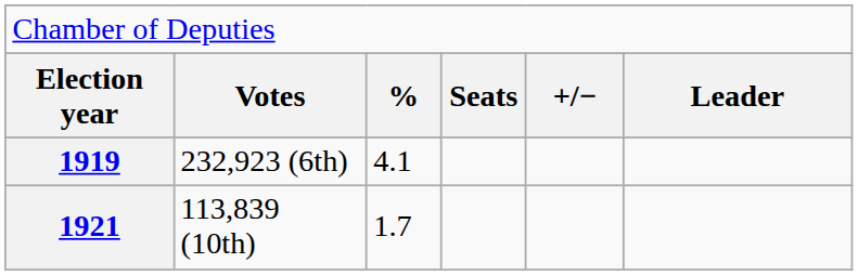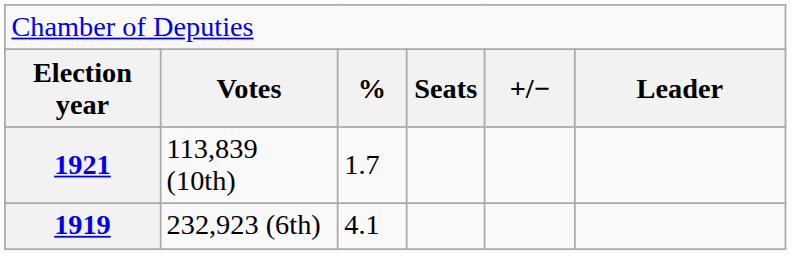 <table class=wikitable style="width:50%; border:1px #AAAAFF solid">
 <tr>
 <td colspan=6><a href='#'>Chamber of Deputies</a></td>
 </tr>
 <tr>
 <th width=13%>Election year</th>
 <th width=16%>Votes</th>
 <th width=6%>%</th>
 <th width=1%>Seats</th>
 <th width=8%>+/−</th>
 <th width=19%>Leader</th>
 </tr>
 <tr>
+<th><a href='#'>1921</a></th>
+<td>113,839 (10th)</td>
+<td>1.7</td>
+<td></td>
+<td></td>
+<td></td>
+</tr>
+<tr>
 <th><a href='#'>1919</a></th>
 <td>232,923 (6th)</td>
 <td>4.1</td>
 <td></td>
 <td></td>
 <td></td>
 </tr>
-<tr>
-<th><a href='#'>1921</a></th>
-<td>113,839 (10th)</td>
-<td>1.7</td>
-<td></td>
-<td></td>
-<td></td>
-</tr>
 </table>
